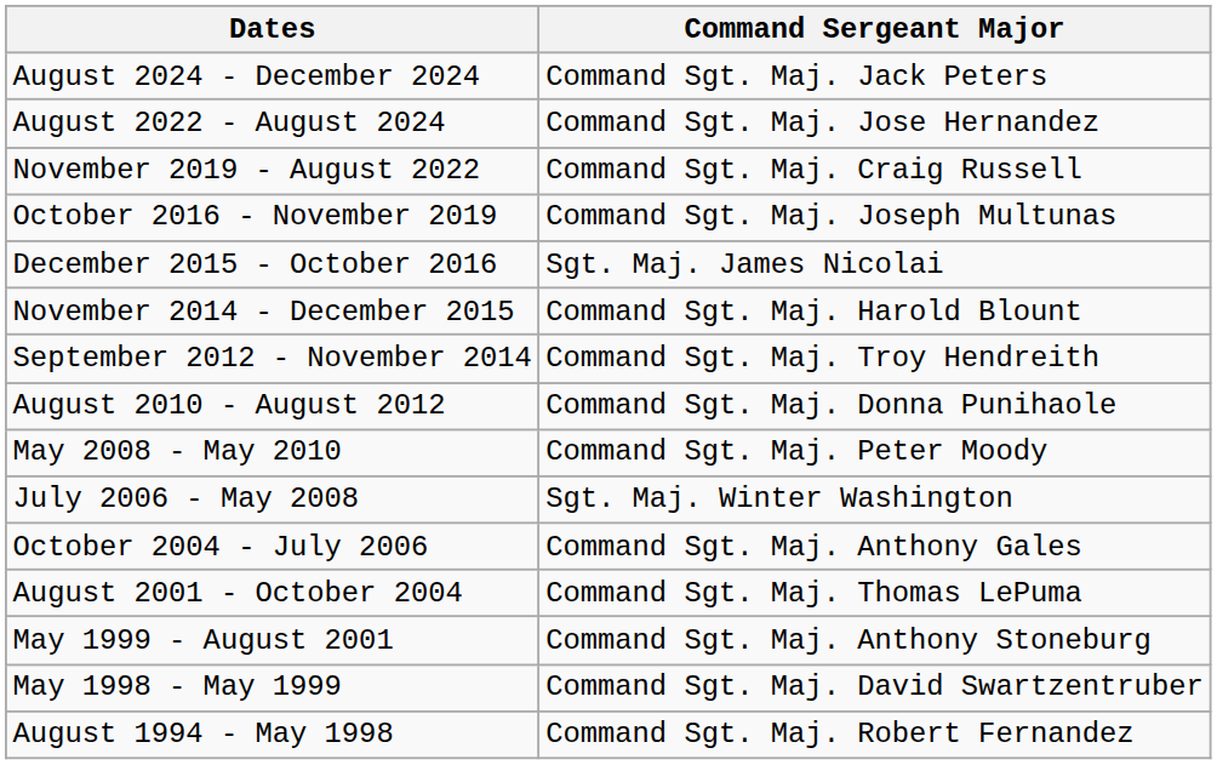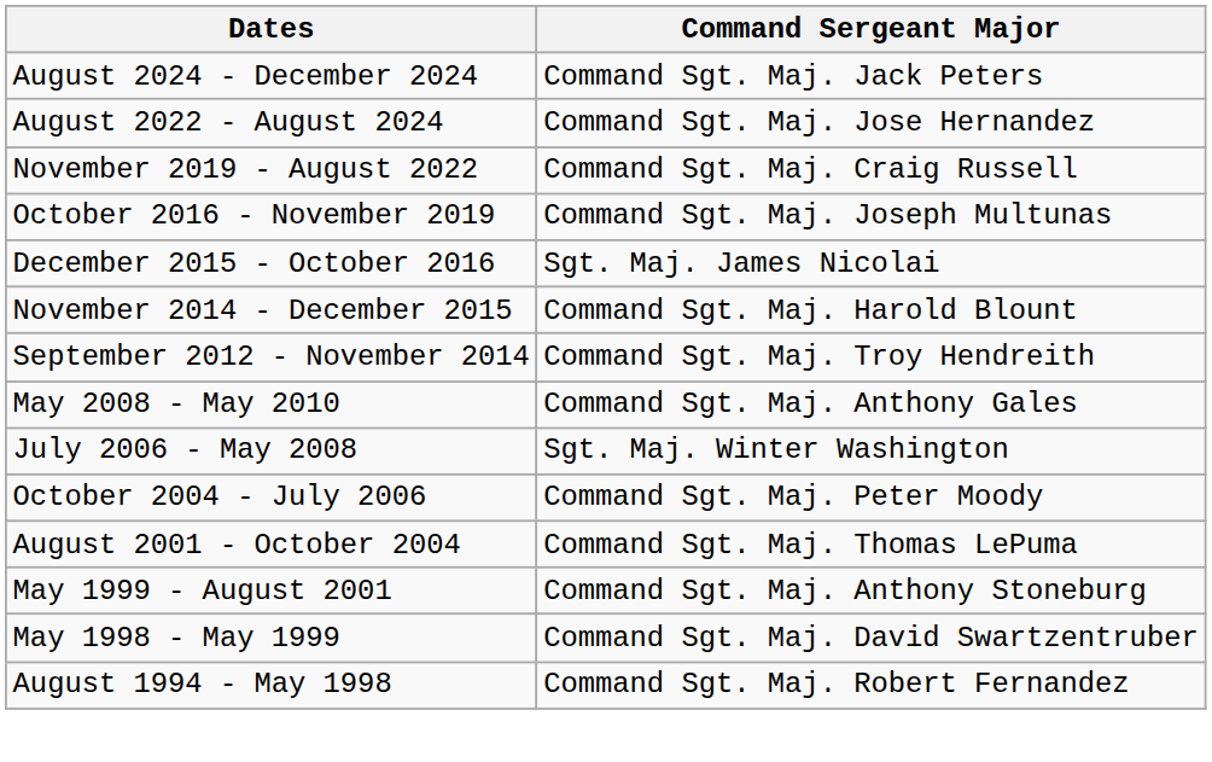 <table class="wikitable">
 <tr>
 <th>Dates</th>
 <th>Command Sergeant Major</th>
 </tr>
 <tr>
 <td>August 2024 - December 2024</td>
 <td>Command Sgt. Maj. Jack Peters</td>
 </tr>
 <tr>
 <td>August 2022 - August 2024</td>
 <td>Command Sgt. Maj. Jose Hernandez</td>
 </tr>
 <tr>
 <td>November 2019 - August 2022</td>
 <td>Command Sgt. Maj. Craig Russell</td>
 </tr>
 <tr>
 <td>October 2016 - November 2019</td>
 <td>Command Sgt. Maj. Joseph Multunas</td>
 </tr>
 <tr>
 <td>December 2015 - October 2016</td>
 <td>Sgt. Maj. James Nicolai</td>
 </tr>
 <tr>
 <td>November 2014 - December 2015</td>
 <td>Command Sgt. Maj. Harold Blount</td>
 </tr>
 <tr>
 <td>September 2012 - November 2014</td>
 <td>Command Sgt. Maj. Troy Hendreith</td>
 </tr>
 <tr>
-<td>August 2010 - August 2012</td>
-<td>Command Sgt. Maj. Donna Punihaole</td>
-</tr>
-<tr>
 <td>May 2008 - May 2010</td>
-<td>Command Sgt. Maj. Peter Moody</td>
+<td>Command Sgt. Maj. Anthony Gales</td>
 </tr>
 <tr>
 <td>July 2006 - May 2008</td>
 <td>Sgt. Maj. Winter Washington</td>
 </tr>
 <tr>
 <td>October 2004 - July 2006</td>
-<td>Command Sgt. Maj. Anthony Gales</td>
+<td>Command Sgt. Maj. Peter Moody</td>
 </tr>
 <tr>
 <td>August 2001 - October 2004</td>
 <td>Command Sgt. Maj. Thomas LePuma</td>
 </tr>
 <tr>
 <td>May 1999 - August 2001</td>
 <td>Command Sgt. Maj. Anthony Stoneburg</td>
 </tr>
 <tr>
 <td>May 1998 - May 1999</td>
 <td>Command Sgt. Maj. David Swartzentruber</td>
 </tr>
 <tr>
 <td>August 1994 - May 1998</td>
 <td>Command Sgt. Maj. Robert Fernandez</td>
 </tr>
 </table>
